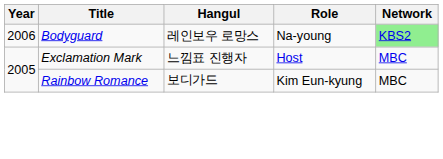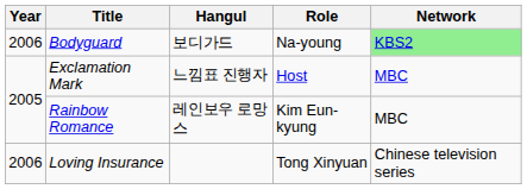 <table class="wikitable" style="width:550px">
 <tr>
 <th width=10>Year</th>
 <th>Title</th>
 <th>Hangul</th>
 <th>Role</th>
 <th>Network</th>
 </tr>
 <tr>
 <td>2006</td>
 <td><em><a href='#'>Bodyguard</a></em></td>
-<td>레인보우 로망스</td>
+<td>보디가드</td>
 <td>Na-young</td>
 <td style="background: lightgreen;"><a href='#'>KBS2</a></td>
 </tr>
 <tr>
 <td rowspan=2>2005</td>
 <td><em>Exclamation Mark</em></td>
 <td>느낌표 진행자</td>
 <td><a href='#'>Host</a></td>
 <td><a href='#'>MBC</a></td>
 </tr>
 <tr>
 <td><em><a href='#'>Rainbow Romance</a></em></td>
-<td>보디가드</td>
+<td>레인보우 로망스</td>
 <td>Kim Eun-kyung</td>
 <td>MBC</td>
 </tr>
+<tr>
+<td>2006</td>
+<td><em>Loving Insurance</em></td>
+<td></td>
+<td>Tong Xinyuan</td>
+<td>Chinese television series</td>
+</tr>
 </table>
